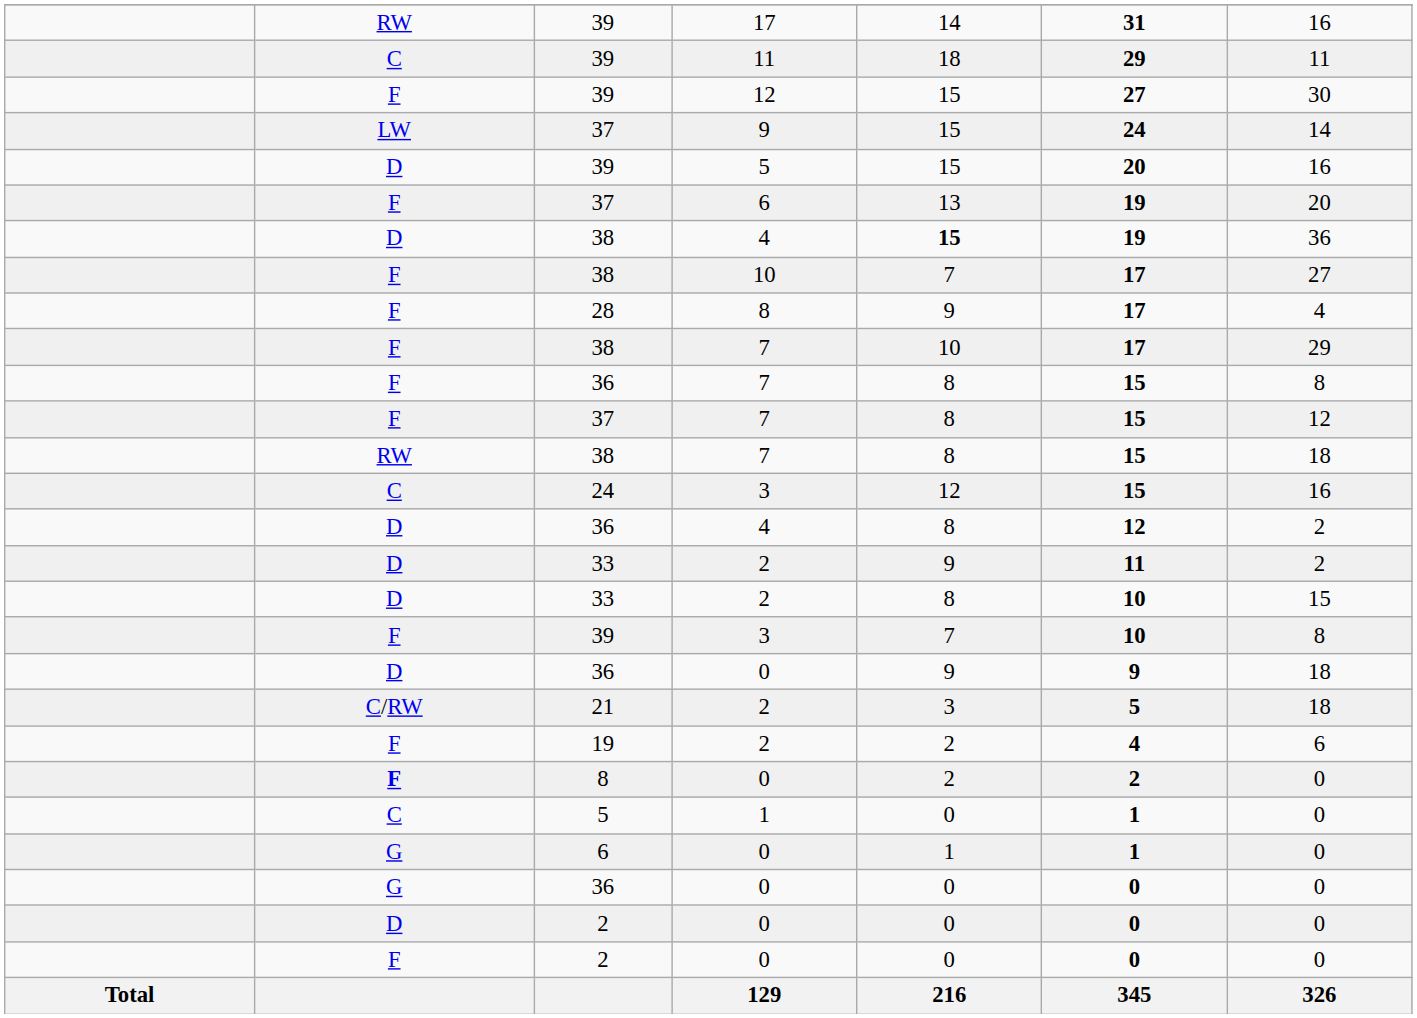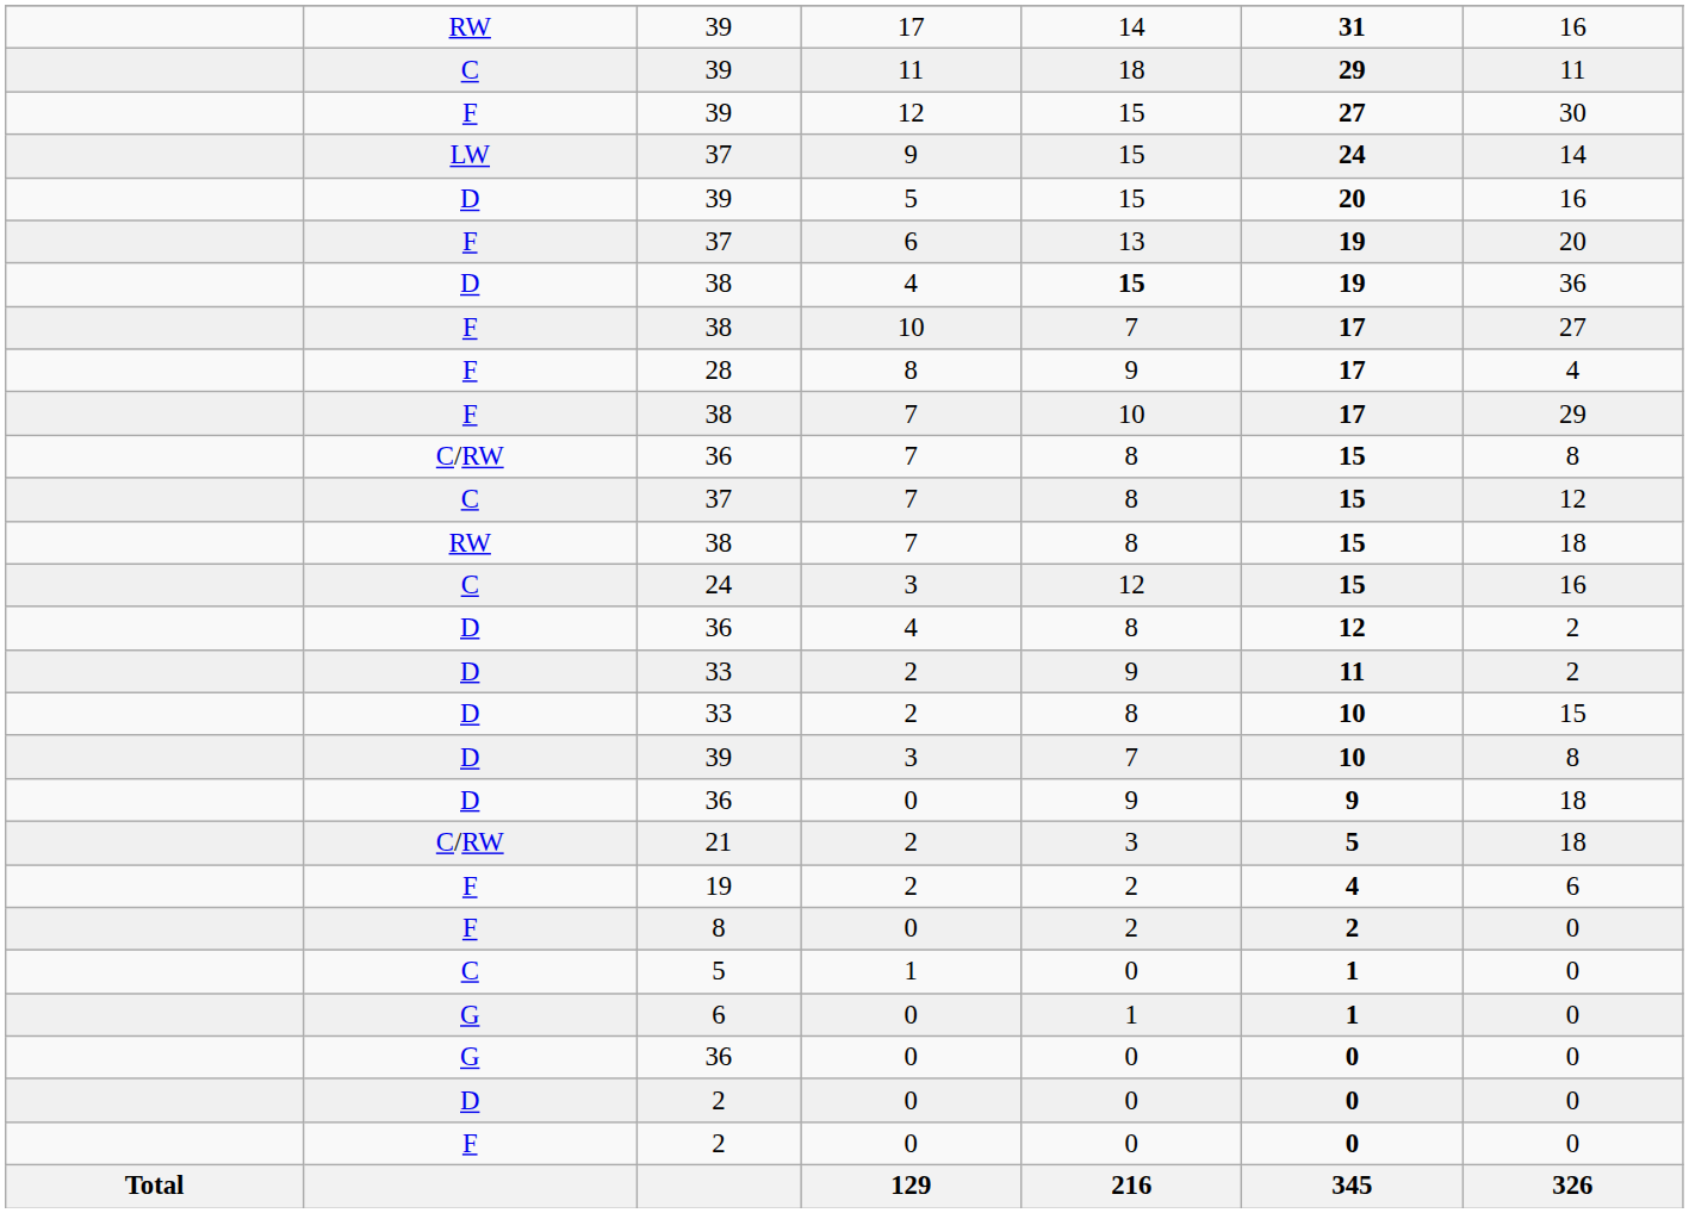 <table class="wikitable sortable" width ="50%">
 <tr align="center">
 </tr>
 <tr align="center" bgcolor="">
 <td></td>
 <td><a href='#'>RW</a></td>
 <td>39</td>
 <td>17</td>
 <td>14</td>
 <td><strong>31</strong></td>
 <td>16</td>
 </tr>
 <tr align="center" bgcolor="f0f0f0">
 <td></td>
 <td><a href='#'>C</a></td>
 <td>39</td>
 <td>11</td>
 <td>18</td>
 <td><strong>29</strong></td>
 <td>11</td>
 </tr>
 <tr align="center" bgcolor="">
 <td></td>
 <td><a href='#'>F</a></td>
 <td>39</td>
 <td>12</td>
 <td>15</td>
 <td><strong>27</strong></td>
 <td>30</td>
 </tr>
 <tr align="center" bgcolor="f0f0f0">
 <td></td>
 <td><a href='#'>LW</a></td>
 <td>37</td>
 <td>9</td>
 <td>15</td>
 <td><strong>24</strong></td>
 <td>14</td>
 </tr>
 <tr align="center" bgcolor="">
 <td></td>
 <td><a href='#'>D</a></td>
 <td>39</td>
 <td>5</td>
 <td>15</td>
 <td><strong>20</strong></td>
 <td>16</td>
 </tr>
 <tr align="center" bgcolor="f0f0f0">
 <td></td>
 <td><a href='#'>F</a></td>
 <td>37</td>
 <td>6</td>
 <td>13</td>
 <td><strong>19</strong></td>
 <td>20</td>
 </tr>
 <tr align="center" bgcolor="">
 <td></td>
 <td><a href='#'>D</a></td>
 <td>38</td>
 <td>4</td>
 <td><strong>15</strong></td>
 <td><strong>19</strong></td>
 <td>36</td>
 </tr>
 <tr align="center" bgcolor="f0f0f0">
 <td></td>
 <td><a href='#'>F</a></td>
 <td>38</td>
 <td>10</td>
 <td>7</td>
 <td><strong>17</strong></td>
 <td>27</td>
 </tr>
 <tr align="center" bgcolor="">
 <td></td>
 <td><a href='#'>F</a></td>
 <td>28</td>
 <td>8</td>
 <td>9</td>
 <td><strong>17</strong></td>
 <td>4</td>
 </tr>
 <tr align="center" bgcolor="f0f0f0">
 <td></td>
 <td><a href='#'>F</a></td>
 <td>38</td>
 <td>7</td>
 <td>10</td>
 <td><strong>17</strong></td>
 <td>29</td>
 </tr>
 <tr align="center" bgcolor="">
 <td></td>
-<td><a href='#'>F</a></td>
+<td><a href='#'>C</a>/<a href='#'>RW</a></td>
 <td>36</td>
 <td>7</td>
 <td>8</td>
 <td><strong>15</strong></td>
 <td>8</td>
 </tr>
 <tr align="center" bgcolor="f0f0f0">
 <td></td>
-<td><a href='#'>F</a></td>
+<td><a href='#'>C</a></td>
 <td>37</td>
 <td>7</td>
 <td>8</td>
 <td><strong>15</strong></td>
 <td>12</td>
 </tr>
 <tr align="center" bgcolor="">
 <td></td>
 <td><a href='#'>RW</a></td>
 <td>38</td>
 <td>7</td>
 <td>8</td>
 <td><strong>15</strong></td>
 <td>18</td>
 </tr>
 <tr align="center" bgcolor="f0f0f0">
 <td></td>
 <td><a href='#'>C</a></td>
 <td>24</td>
 <td>3</td>
 <td>12</td>
 <td><strong>15</strong></td>
 <td>16</td>
 </tr>
 <tr align="center" bgcolor="">
 <td></td>
 <td><a href='#'>D</a></td>
 <td>36</td>
 <td>4</td>
 <td>8</td>
 <td><strong>12</strong></td>
 <td>2</td>
 </tr>
 <tr align="center" bgcolor="f0f0f0">
 <td></td>
 <td><a href='#'>D</a></td>
 <td>33</td>
 <td>2</td>
 <td>9</td>
 <td><strong>11</strong></td>
 <td>2</td>
 </tr>
 <tr align="center" bgcolor="">
 <td></td>
 <td><a href='#'>D</a></td>
 <td>33</td>
 <td>2</td>
 <td>8</td>
 <td><strong>10</strong></td>
 <td>15</td>
 </tr>
 <tr align="center" bgcolor="f0f0f0">
 <td></td>
-<td><a href='#'>F</a></td>
+<td><a href='#'>D</a></td>
 <td>39</td>
 <td>3</td>
 <td>7</td>
 <td><strong>10</strong></td>
 <td>8</td>
 </tr>
 <tr align="center" bgcolor="">
 <td></td>
 <td><a href='#'>D</a></td>
 <td>36</td>
 <td>0</td>
 <td>9</td>
 <td><strong>9</strong></td>
 <td>18</td>
 </tr>
 <tr align="center" bgcolor="f0f0f0">
 <td></td>
 <td><a href='#'>C</a>/<a href='#'>RW</a></td>
 <td>21</td>
 <td>2</td>
 <td>3</td>
 <td><strong>5</strong></td>
 <td>18</td>
 </tr>
 <tr align="center" bgcolor="">
 <td></td>
 <td><a href='#'>F</a></td>
 <td>19</td>
 <td>2</td>
 <td>2</td>
 <td><strong>4</strong></td>
 <td>6</td>
 </tr>
 <tr align="center" bgcolor="f0f0f0">
 <td></td>
-<td><strong><a href='#'>F</a></strong></td>
+<td><a href='#'>F</a></td>
 <td>8</td>
 <td>0</td>
 <td>2</td>
 <td><strong>2</strong></td>
 <td>0</td>
 </tr>
 <tr align="center" bgcolor="">
 <td></td>
 <td><a href='#'>C</a></td>
 <td>5</td>
 <td>1</td>
 <td>0</td>
 <td><strong>1</strong></td>
 <td>0</td>
 </tr>
 <tr align="center" bgcolor="f0f0f0">
 <td></td>
 <td><a href='#'>G</a></td>
 <td>6</td>
 <td>0</td>
 <td>1</td>
 <td><strong>1</strong></td>
 <td>0</td>
 </tr>
 <tr align="center" bgcolor="">
 <td></td>
 <td><a href='#'>G</a></td>
 <td>36</td>
 <td>0</td>
 <td>0</td>
 <td><strong>0</strong></td>
 <td>0</td>
 </tr>
 <tr align="center" bgcolor="f0f0f0">
 <td></td>
 <td><a href='#'>D</a></td>
 <td>2</td>
 <td>0</td>
 <td>0</td>
 <td><strong>0</strong></td>
 <td>0</td>
 </tr>
 <tr align="center" bgcolor="">
 <td></td>
 <td><a href='#'>F</a></td>
 <td>2</td>
 <td>0</td>
 <td>0</td>
 <td><strong>0</strong></td>
 <td>0</td>
 </tr>
 <tr>
 <th>Total</th>
 <th></th>
 <th></th>
 <th>129</th>
 <th>216</th>
 <th>345</th>
 <th>326</th>
 </tr>
 </table>
